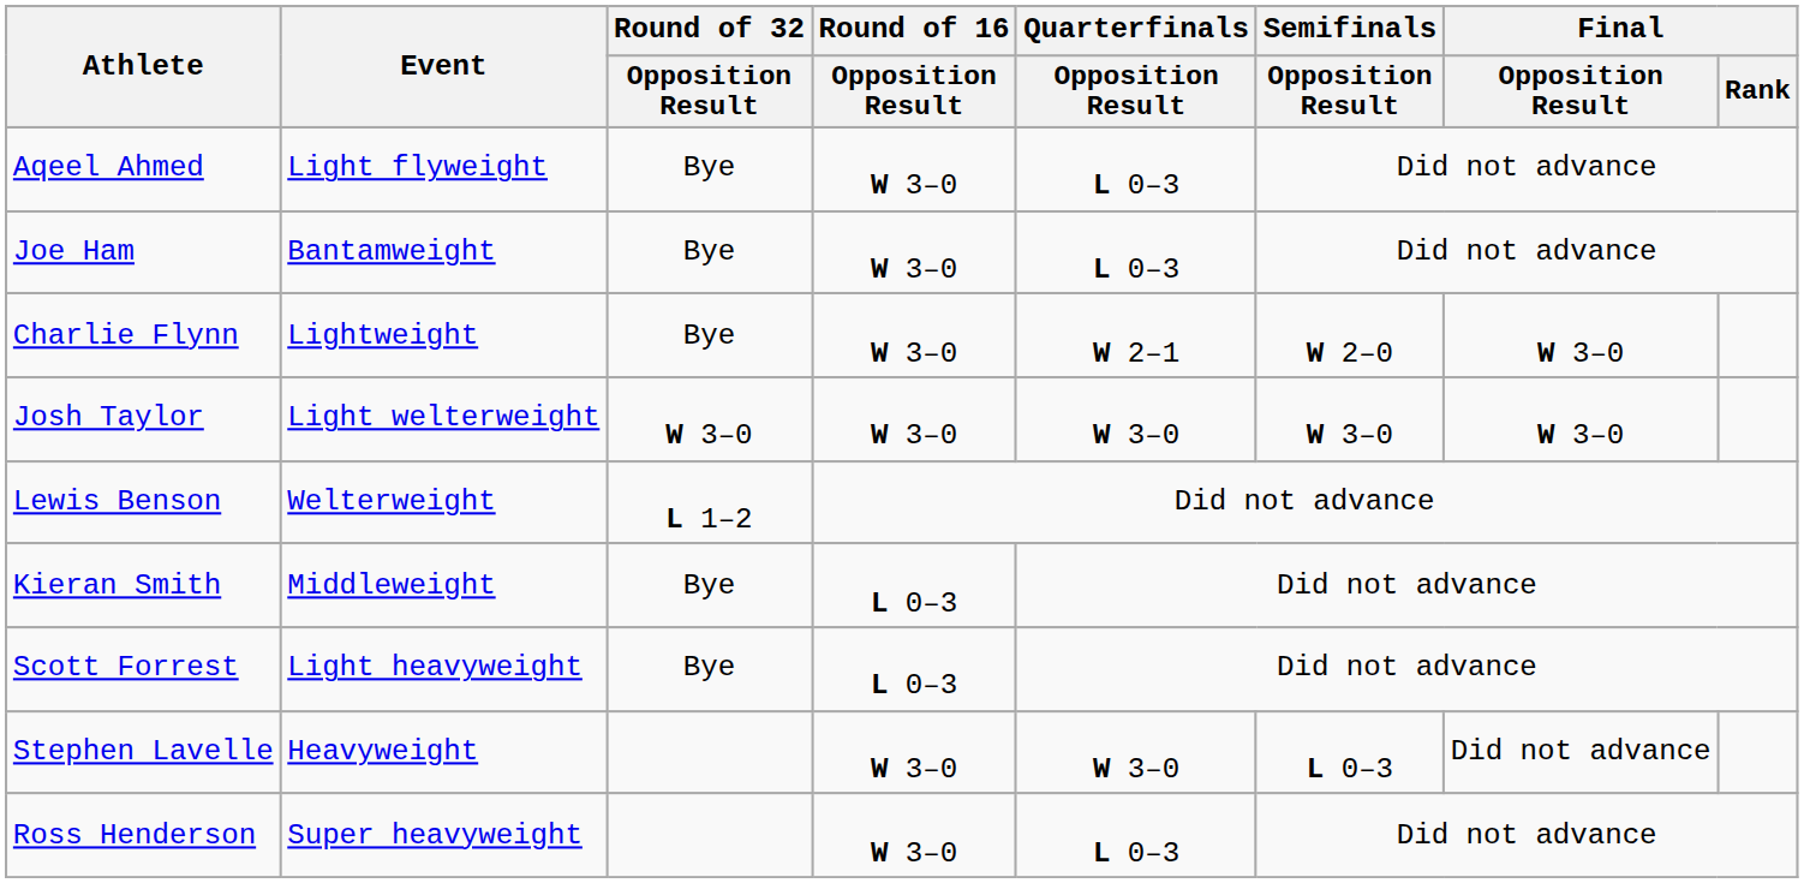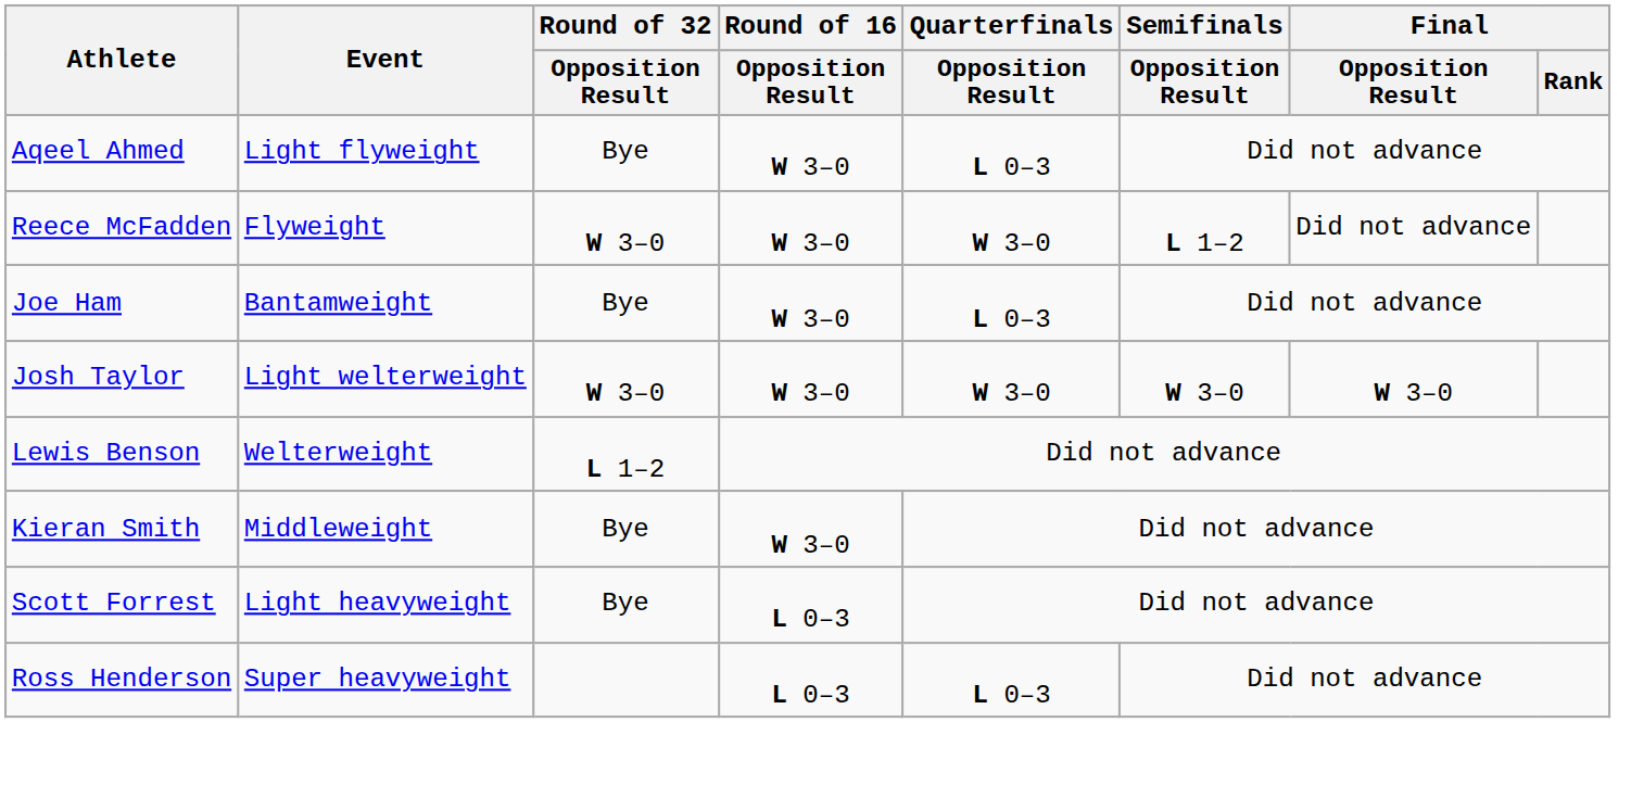 <table class="wikitable" style="font-size:90%;">
 <tr>
 <th rowspan=2>Athlete</th>
 <th rowspan=2>Event</th>
 <th>Round of 32</th>
 <th>Round of 16</th>
 <th>Quarterfinals</th>
 <th>Semifinals</th>
 <th colspan=2>Final</th>
 </tr>
 <tr style="font-size:95%">
 <th>Opposition<br>Result</th>
 <th>Opposition<br>Result</th>
 <th>Opposition<br>Result</th>
 <th>Opposition<br>Result</th>
 <th>Opposition<br>Result</th>
 <th>Rank</th>
 </tr>
 <tr align=center>
 <td align=left><a href='#'>Aqeel Ahmed</a></td>
 <td align=left><a href='#'>Light flyweight</a></td>
 <td>Bye</td>
 <td><br><strong>W</strong> 3–0</td>
 <td><br><strong>L</strong> 0–3</td>
 <td colspan=3>Did not advance</td>
 </tr>
 <tr align=center>
+<td align=left><a href='#'>Reece McFadden</a></td>
+<td align=left><a href='#'>Flyweight</a></td>
+<td><br><strong>W</strong> 3–0</td>
+<td><br><strong>W</strong> 3–0</td>
+<td><br><strong>W</strong> 3–0</td>
+<td><br><strong>L</strong> 1–2</td>
+<td>Did not advance</td>
+<td></td>
+</tr>
+<tr align=center>
 <td align=left><a href='#'>Joe Ham</a></td>
 <td align=left><a href='#'>Bantamweight</a></td>
 <td>Bye</td>
 <td><br><strong>W</strong> 3–0</td>
 <td><br><strong>L</strong> 0–3</td>
 <td colspan=3>Did not advance</td>
-</tr>
-<tr align=center>
-<td align=left><a href='#'>Charlie Flynn</a></td>
-<td align=left><a href='#'>Lightweight</a></td>
-<td>Bye</td>
-<td><br><strong>W</strong> 3–0</td>
-<td><br><strong>W</strong> 2–1</td>
-<td><br><strong>W</strong> 2–0</td>
-<td><br><strong>W</strong> 3–0</td>
-<td></td>
 </tr>
 <tr align=center>
 <td align=left><a href='#'>Josh Taylor</a></td>
 <td align=left><a href='#'>Light welterweight</a></td>
 <td><br><strong>W</strong> 3–0</td>
 <td><br><strong>W</strong> 3–0</td>
 <td><br><strong>W</strong> 3–0</td>
 <td><br><strong>W</strong> 3–0</td>
 <td><br><strong>W</strong> 3–0</td>
 <td></td>
 </tr>
 <tr align=center>
 <td align=left><a href='#'>Lewis Benson</a></td>
 <td align=left><a href='#'>Welterweight</a></td>
 <td><br><strong>L</strong> 1–2</td>
 <td colspan=5>Did not advance</td>
 </tr>
 <tr align=center>
 <td align=left><a href='#'>Kieran Smith</a></td>
 <td align=left><a href='#'>Middleweight</a></td>
 <td>Bye</td>
-<td><br><strong>L</strong> 0–3</td>
+<td><br><strong>W</strong> 3–0</td>
 <td colspan=4>Did not advance</td>
 </tr>
 <tr align=center>
 <td align=left><a href='#'>Scott Forrest</a></td>
 <td align=left><a href='#'>Light heavyweight</a></td>
 <td>Bye</td>
 <td><br><strong>L</strong> 0–3</td>
 <td colspan=4>Did not advance</td>
 </tr>
 <tr align=center>
-<td align=left><a href='#'>Stephen Lavelle</a></td>
-<td align=left><a href='#'>Heavyweight</a></td>
-<td></td>
-<td><br><strong>W</strong> 3–0</td>
-<td><br><strong>W</strong> 3–0</td>
-<td><br><strong>L</strong> 0–3</td>
-<td>Did not advance</td>
-<td></td>
-</tr>
-<tr align=center>
 <td align=left><a href='#'>Ross Henderson</a></td>
 <td align=left><a href='#'>Super heavyweight</a></td>
 <td></td>
-<td><br><strong>W</strong> 3–0</td>
+<td><br><strong>L</strong> 0–3</td>
 <td><br><strong>L</strong> 0–3</td>
 <td colspan=3>Did not advance</td>
 </tr>
 </table>
